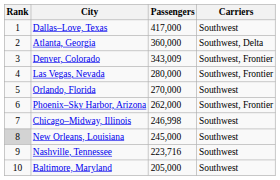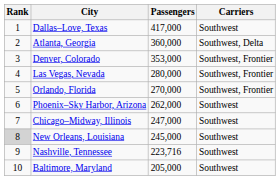 <table class="wikitable sortable" style="font-size: 95%" width= align=>
 <tr>
 <th>Rank</th>
 <th>City</th>
 <th>Passengers</th>
 <th>Carriers</th>
 </tr>
 <tr>
 <td align="center">1</td>
 <td> <a href='#'>Dallas–Love, Texas</a></td>
 <td>417,000</td>
 <td>Southwest</td>
 </tr>
 <tr>
 <td align="center">2</td>
 <td> <a href='#'>Atlanta, Georgia</a></td>
 <td>360,000</td>
 <td>Southwest, Delta</td>
 </tr>
 <tr>
 <td align="center">3</td>
 <td> <a href='#'>Denver, Colorado</a></td>
-<td>343,009</td>
+<td>353,000</td>
 <td>Southwest, Frontier</td>
 </tr>
 <tr>
 <td align="center">4</td>
 <td> <a href='#'>Las Vegas, Nevada</a></td>
 <td>280,000</td>
 <td>Southwest, Frontier</td>
 </tr>
 <tr>
 <td align="center">5</td>
 <td> <a href='#'>Orlando, Florida</a></td>
 <td>270,000</td>
-<td>Southwest</td>
+<td>Southwest, Frontier</td>
 </tr>
 <tr>
 <td align="center">6</td>
 <td> <a href='#'>Phoenix–Sky Harbor, Arizona</a></td>
 <td>262,000</td>
-<td>Southwest, Frontier</td>
+<td>Southwest</td>
 </tr>
 <tr>
 <td align="center">7</td>
 <td> <a href='#'>Chicago–Midway, Illinois</a></td>
-<td>246,998</td>
+<td>247,000</td>
 <td>Southwest</td>
 </tr>
 <tr>
 <td align="center" style="background: lightgrey;">8</td>
 <td> <a href='#'>New Orleans, Louisiana</a></td>
 <td>245,000</td>
 <td>Southwest</td>
 </tr>
 <tr>
 <td align="center">9</td>
 <td> <a href='#'>Nashville, Tennessee</a></td>
 <td>223,716</td>
 <td>Southwest</td>
 </tr>
 <tr>
 <td align="center">10</td>
 <td> <a href='#'>Baltimore, Maryland</a></td>
 <td>205,000</td>
 <td>Southwest</td>
 </tr>
 </table>
